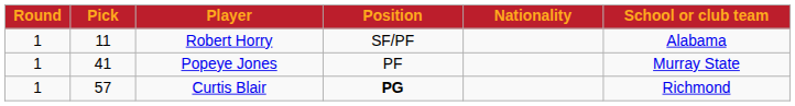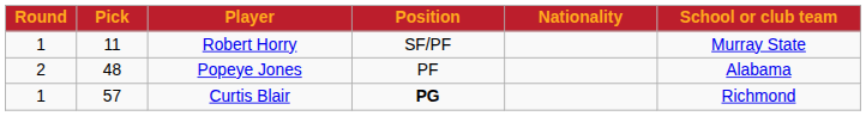 <table class="wikitable sortable sortable">
 <tr>
 <th style="background:#BC1E2C;color:#FFAA1D;" width="7%">Round</th>
 <th style="background:#BC1E2C;color:#FFAA1D;" width="7%">Pick</th>
 <th style="background:#BC1E2C;color:#FFAA1D;" width="20%">Player</th>
 <th style="background:#BC1E2C;color:#FFAA1D;" width="15%">Position</th>
 <th style="background:#BC1E2C;color:#FFAA1D;" width="15%">Nationality</th>
 <th style="background:#BC1E2C;color:#FFAA1D;" width="20%">School or club team</th>
 </tr>
 <tr style="text-align: center">
 <td>1</td>
 <td>11</td>
 <td><a href='#'>Robert Horry</a></td>
 <td>SF/PF</td>
 <td></td>
-<td><a href='#'>Alabama</a></td>
+<td><a href='#'>Murray State</a></td>
 </tr>
 <tr style="text-align: center">
-<td>1</td>
-<td>41</td>
+<td>2</td>
+<td>48</td>
 <td><a href='#'>Popeye Jones</a></td>
 <td>PF</td>
 <td></td>
-<td><a href='#'>Murray State</a></td>
+<td><a href='#'>Alabama</a></td>
 </tr>
 <tr style="text-align: center">
 <td>1</td>
 <td>57</td>
 <td><a href='#'>Curtis Blair</a></td>
 <td><strong>PG</strong></td>
 <td></td>
 <td><a href='#'>Richmond</a></td>
 </tr>
 </table>
